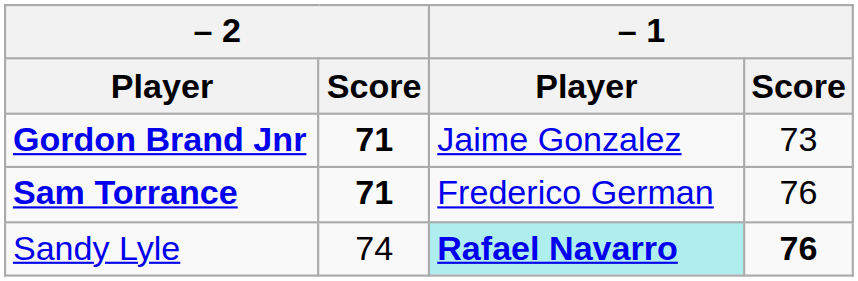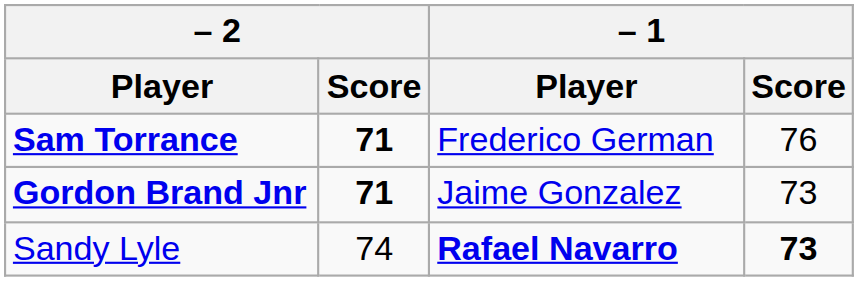 <table class=wikitable>
 <tr>
 <th colspan=2> – 2</th>
 <th colspan=2> – 1</th>
 </tr>
 <tr>
 <th width=140>Player</th>
 <th>Score</th>
 <th width=140>Player</th>
 <th>Score</th>
 </tr>
 <tr>
+<td><strong><a href='#'>Sam Torrance</a></strong></td>
+<td align=center><strong>71</strong></td>
+<td><a href='#'>Frederico German</a></td>
+<td align=center>76</td>
+</tr>
+<tr>
 <td><strong><a href='#'>Gordon Brand Jnr</a></strong></td>
 <td align=center><strong>71</strong></td>
 <td><a href='#'>Jaime Gonzalez</a></td>
 <td align=center>73</td>
 </tr>
 <tr>
-<td><strong><a href='#'>Sam Torrance</a></strong></td>
-<td align=center><strong>71</strong></td>
-<td><a href='#'>Frederico German</a></td>
-<td align=center>76</td>
-</tr>
-<tr>
 <td><a href='#'>Sandy Lyle</a></td>
 <td align=center>74</td>
-<td style="background: paleturquoise;"><strong><a href='#'>Rafael Navarro</a></strong></td>
-<td align=center><strong>76</strong></td>
+<td><strong><a href='#'>Rafael Navarro</a></strong></td>
+<td align=center><strong>73</strong></td>
 </tr>
 </table>
